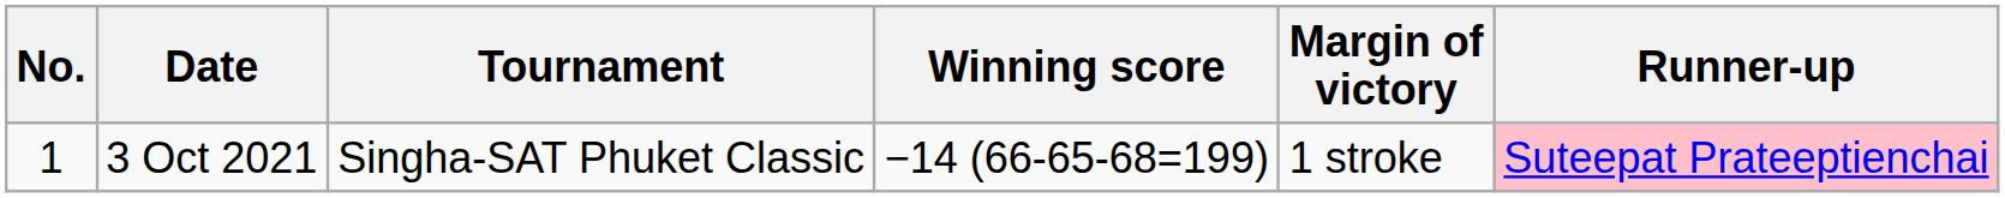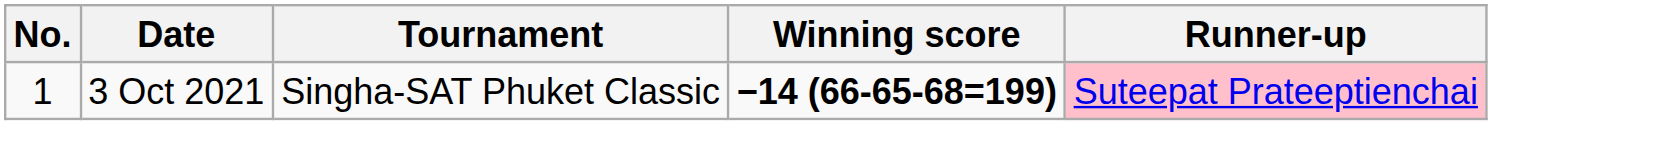 <table class="wikitable" style="font-size:95%;">
 <tr>
 <th>No.</th>
 <th>Date</th>
 <th>Tournament</th>
 <th>Winning score</th>
-<th>Margin of<br>victory</th>
 <th>Runner-up</th>
 </tr>
 <tr>
 <td align=center>1</td>
 <td align=right>3 Oct 2021</td>
 <td>Singha-SAT Phuket Classic</td>
-<td>−14 (66-65-68=199)</td>
-<td>1 stroke</td>
+<td><strong>−14 (66-65-68=199)</strong></td>
 <td style="background: pink;"> <a href='#'>Suteepat Prateeptienchai</a></td>
 </tr>
 </table>
